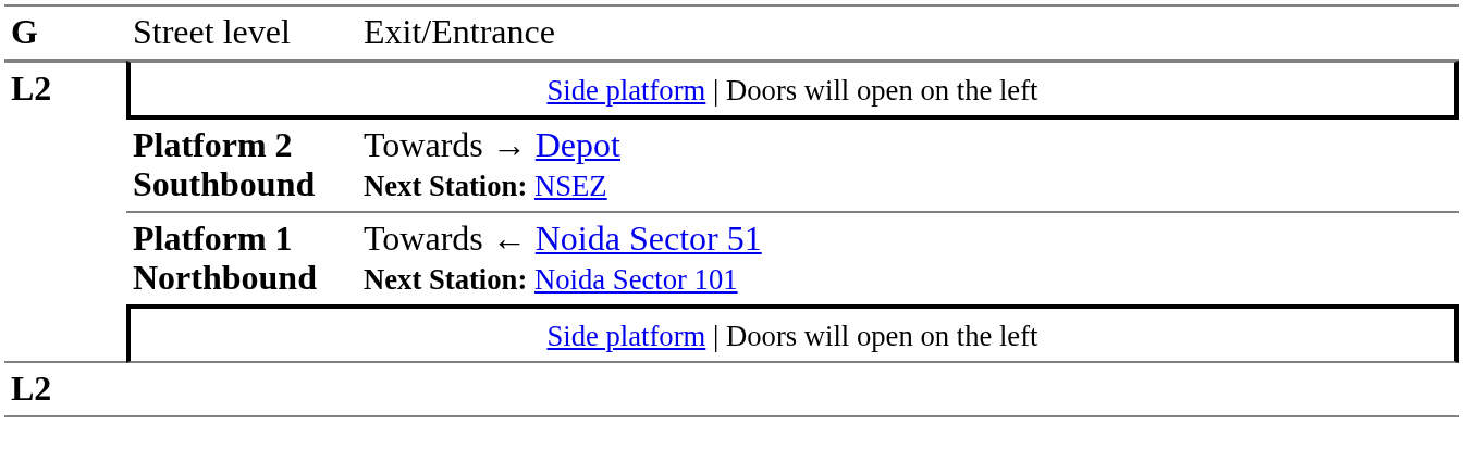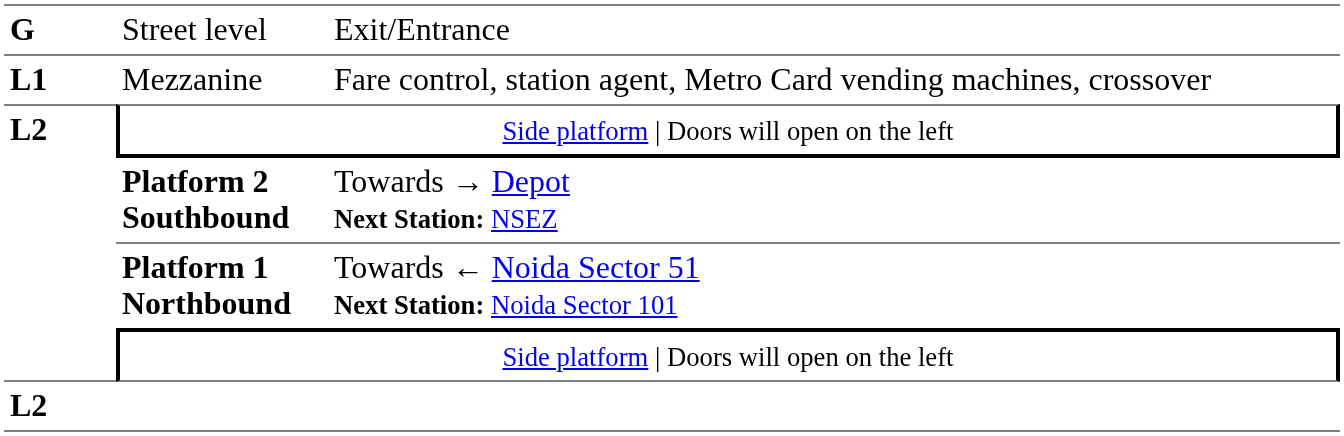 <table table border=0 cellspacing=0 cellpadding=3>
 <tr>
 <td style="border-bottom:solid 1px gray;border-top:solid 1px gray;" width=50 valign=top><strong>G</strong></td>
 <td style="border-top:solid 1px gray;border-bottom:solid 1px gray;" width=100 valign=top>Street level</td>
 <td style="border-top:solid 1px gray;border-bottom:solid 1px gray;" width=500 valign=top>Exit/Entrance</td>
+</tr>
+<tr>
+<td valign=top><strong>L1</strong></td>
+<td valign=top>Mezzanine</td>
+<td valign=top>Fare control, station agent, Metro Card vending machines, crossover<br></td>
 </tr>
 <tr>
 <td style="border-top:solid 1px gray;border-bottom:solid 1px gray;" width=50 rowspan=4 valign=top><strong>L2</strong></td>
 <td style="border-top:solid 1px gray;border-right:solid 2px black;border-left:solid 2px black;border-bottom:solid 2px black;text-align:center;" colspan=2><small><a href='#'>Side platform</a> | Doors will open on the left </small></td>
 </tr>
 <tr>
 <td style="border-bottom:solid 1px gray;" width=100><span><strong>Platform 2</strong><br><strong>Southbound</strong></span></td>
 <td style="border-bottom:solid 1px gray;" width=500>Towards → <a href='#'>Depot</a><br><small><strong>Next Station:</strong> <a href='#'>NSEZ</a></small></td>
 </tr>
 <tr>
 <td><span><strong>Platform 1</strong><br><strong>Northbound</strong></span></td>
 <td>Towards ← <a href='#'>Noida Sector 51</a><br><small><strong>Next Station:</strong> <a href='#'>Noida Sector 101</a></small></td>
 </tr>
 <tr>
 <td style="border-top:solid 2px black;border-right:solid 2px black;border-left:solid 2px black;border-bottom:solid 1px gray;" colspan=2  align=center><small><a href='#'>Side platform</a> | Doors will open on the left </small></td>
 </tr>
 <tr>
 <td style="border-bottom:solid 1px gray;" width=50 rowspan=2 valign=top><strong>L2</strong></td>
 <td style="border-bottom:solid 1px gray;" width=100></td>
 <td style="border-bottom:solid 1px gray;" width=500></td>
 </tr>
 <tr>
 </tr>
 </table>
